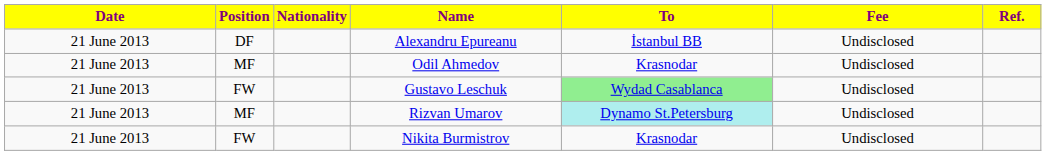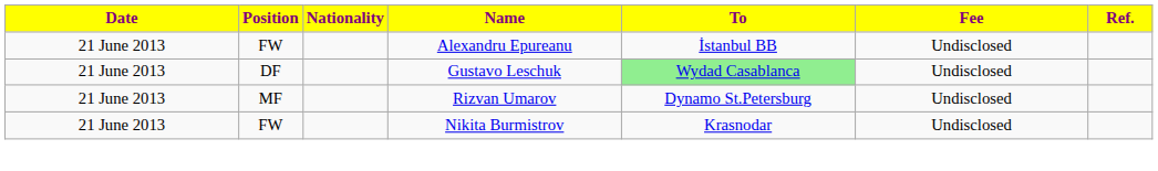 <table class="wikitable"  style="text-align:center; font-size:90%; ">
 <tr>
 <th style="background:#ffff00; color:purple; width:200px;">Date</th>
 <th style="background:#ffff00; color:purple; width:50px;">Position</th>
 <th style="background:#ffff00; color:purple; width:50px;">Nationality</th>
 <th style="background:#ffff00; color:purple; width:200px;">Name</th>
 <th style="background:#ffff00; color:purple; width:200px;">To</th>
 <th style="background:#ffff00; color:purple; width:200px;">Fee</th>
 <th style="background:#ffff00; color:purple; width:50px;">Ref.</th>
 </tr>
 <tr>
 <td>21 June 2013</td>
-<td>DF</td>
+<td>FW</td>
 <td></td>
 <td><a href='#'>Alexandru Epureanu</a></td>
 <td><a href='#'>İstanbul BB</a></td>
 <td>Undisclosed</td>
 <td></td>
 </tr>
 <tr>
 <td>21 June 2013</td>
-<td>MF</td>
-<td></td>
-<td><a href='#'>Odil Ahmedov</a></td>
-<td><a href='#'>Krasnodar</a></td>
-<td>Undisclosed</td>
-<td></td>
-</tr>
-<tr>
-<td>21 June 2013</td>
-<td>FW</td>
+<td>DF</td>
 <td></td>
 <td><a href='#'>Gustavo Leschuk</a></td>
 <td style="background: lightgreen;"><a href='#'>Wydad Casablanca</a></td>
 <td>Undisclosed</td>
 <td></td>
 </tr>
 <tr>
 <td>21 June 2013</td>
 <td>MF</td>
 <td></td>
 <td><a href='#'>Rizvan Umarov</a></td>
-<td style="background: paleturquoise;"><a href='#'>Dynamo St.Petersburg</a></td>
+<td><a href='#'>Dynamo St.Petersburg</a></td>
 <td>Undisclosed</td>
 <td></td>
 </tr>
 <tr>
 <td>21 June 2013</td>
 <td>FW</td>
 <td></td>
 <td><a href='#'>Nikita Burmistrov</a></td>
 <td><a href='#'>Krasnodar</a></td>
 <td>Undisclosed</td>
 <td></td>
 </tr>
 </table>
